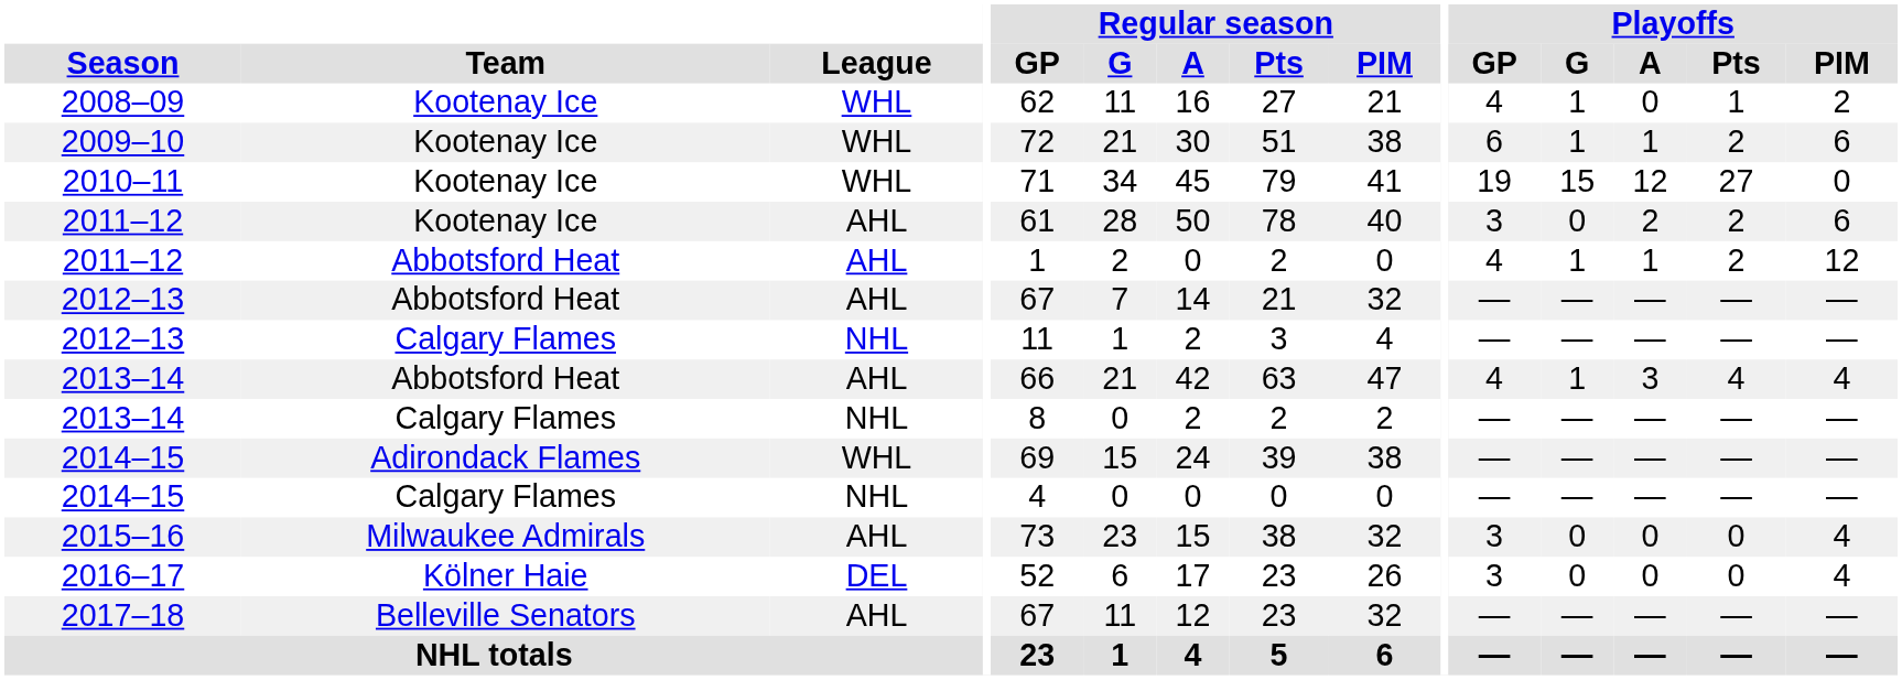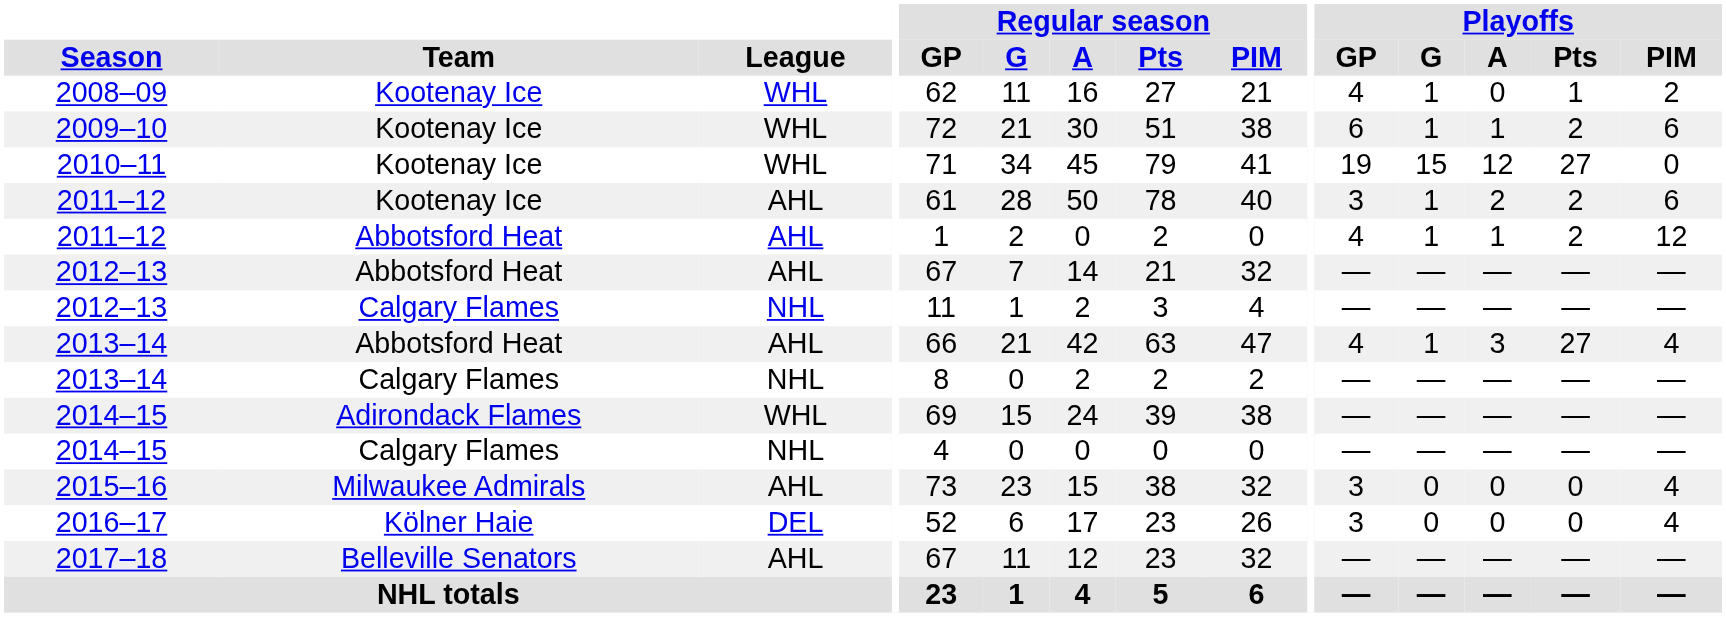 <table border="0" cellpadding="1" cellspacing="0" style="text-align:center; width:60em">
 <tr bgcolor="#e0e0e0">
 <th colspan="3" bgcolor="#ffffff"></th>
 <th rowspan="99" bgcolor="#ffffff"></th>
 <th colspan="5"><a href='#'>Regular season</a></th>
 <th rowspan="99" bgcolor="#ffffff"></th>
 <th colspan="5"><a href='#'>Playoffs</a></th>
 </tr>
 <tr bgcolor="#e0e0e0">
 <th><a href='#'>Season</a></th>
 <th>Team</th>
 <th>League</th>
 <th>GP</th>
 <th><a href='#'>G</a></th>
 <th><a href='#'>A</a></th>
 <th><a href='#'>Pts</a></th>
 <th><a href='#'>PIM</a></th>
 <th>GP</th>
 <th>G</th>
 <th>A</th>
 <th>Pts</th>
 <th>PIM</th>
 </tr>
 <tr>
 <td><a href='#'>2008–09</a></td>
 <td><a href='#'>Kootenay Ice</a></td>
 <td><a href='#'>WHL</a></td>
 <td>62</td>
 <td>11</td>
 <td>16</td>
 <td>27</td>
 <td>21</td>
 <td>4</td>
 <td>1</td>
 <td>0</td>
 <td>1</td>
 <td>2</td>
 </tr>
 <tr bgcolor="#f0f0f0">
 <td><a href='#'>2009–10</a></td>
 <td>Kootenay Ice</td>
 <td>WHL</td>
 <td>72</td>
 <td>21</td>
 <td>30</td>
 <td>51</td>
 <td>38</td>
 <td>6</td>
 <td>1</td>
 <td>1</td>
 <td>2</td>
 <td>6</td>
 </tr>
 <tr>
 <td><a href='#'>2010–11</a></td>
 <td>Kootenay Ice</td>
 <td>WHL</td>
 <td>71</td>
 <td>34</td>
 <td>45</td>
 <td>79</td>
 <td>41</td>
 <td>19</td>
 <td>15</td>
 <td>12</td>
 <td>27</td>
 <td>0</td>
 </tr>
 <tr bgcolor="#f0f0f0">
 <td><a href='#'>2011–12</a></td>
 <td>Kootenay Ice</td>
 <td>AHL</td>
 <td>61</td>
 <td>28</td>
 <td>50</td>
 <td>78</td>
 <td>40</td>
 <td>3</td>
-<td>0</td>
+<td>1</td>
 <td>2</td>
 <td>2</td>
 <td>6</td>
 </tr>
 <tr>
 <td><a href='#'>2011–12</a></td>
 <td><a href='#'>Abbotsford Heat</a></td>
 <td><a href='#'>AHL</a></td>
 <td>1</td>
 <td>2</td>
 <td>0</td>
 <td>2</td>
 <td>0</td>
 <td>4</td>
 <td>1</td>
 <td>1</td>
 <td>2</td>
 <td>12</td>
 </tr>
 <tr bgcolor="#f0f0f0">
 <td><a href='#'>2012–13</a></td>
 <td>Abbotsford Heat</td>
 <td>AHL</td>
 <td>67</td>
 <td>7</td>
 <td>14</td>
 <td>21</td>
 <td>32</td>
 <td>—</td>
 <td>—</td>
 <td>—</td>
 <td>—</td>
 <td>—</td>
 </tr>
 <tr>
 <td><a href='#'>2012–13</a></td>
 <td><a href='#'>Calgary Flames</a></td>
 <td><a href='#'>NHL</a></td>
 <td>11</td>
 <td>1</td>
 <td>2</td>
 <td>3</td>
 <td>4</td>
 <td>—</td>
 <td>—</td>
 <td>—</td>
 <td>—</td>
 <td>—</td>
 </tr>
 <tr bgcolor="#f0f0f0">
 <td><a href='#'>2013–14</a></td>
 <td>Abbotsford Heat</td>
 <td>AHL</td>
 <td>66</td>
 <td>21</td>
 <td>42</td>
 <td>63</td>
 <td>47</td>
 <td>4</td>
 <td>1</td>
 <td>3</td>
-<td>4</td>
+<td>27</td>
 <td>4</td>
 </tr>
 <tr>
 <td><a href='#'>2013–14</a></td>
 <td>Calgary Flames</td>
 <td>NHL</td>
 <td>8</td>
 <td>0</td>
 <td>2</td>
 <td>2</td>
 <td>2</td>
 <td>—</td>
 <td>—</td>
 <td>—</td>
 <td>—</td>
 <td>—</td>
 </tr>
 <tr bgcolor="#f0f0f0">
 <td><a href='#'>2014–15</a></td>
 <td><a href='#'>Adirondack Flames</a></td>
 <td>WHL</td>
 <td>69</td>
 <td>15</td>
 <td>24</td>
 <td>39</td>
 <td>38</td>
 <td>—</td>
 <td>—</td>
 <td>—</td>
 <td>—</td>
 <td>—</td>
 </tr>
 <tr>
 <td><a href='#'>2014–15</a></td>
 <td>Calgary Flames</td>
 <td>NHL</td>
 <td>4</td>
 <td>0</td>
 <td>0</td>
 <td>0</td>
 <td>0</td>
 <td>—</td>
 <td>—</td>
 <td>—</td>
 <td>—</td>
 <td>—</td>
 </tr>
 <tr bgcolor="#f0f0f0">
 <td><a href='#'>2015–16</a></td>
 <td><a href='#'>Milwaukee Admirals</a></td>
 <td>AHL</td>
 <td>73</td>
 <td>23</td>
 <td>15</td>
 <td>38</td>
 <td>32</td>
 <td>3</td>
 <td>0</td>
 <td>0</td>
 <td>0</td>
 <td>4</td>
 </tr>
 <tr>
 <td><a href='#'>2016–17</a></td>
 <td><a href='#'>Kölner Haie</a></td>
 <td><a href='#'>DEL</a></td>
 <td>52</td>
 <td>6</td>
 <td>17</td>
 <td>23</td>
 <td>26</td>
 <td>3</td>
 <td>0</td>
 <td>0</td>
 <td>0</td>
 <td>4</td>
 </tr>
 <tr bgcolor="#f0f0f0">
 <td><a href='#'>2017–18</a></td>
 <td><a href='#'>Belleville Senators</a></td>
 <td>AHL</td>
 <td>67</td>
 <td>11</td>
 <td>12</td>
 <td>23</td>
 <td>32</td>
 <td>—</td>
 <td>—</td>
 <td>—</td>
 <td>—</td>
 <td>—</td>
 </tr>
 <tr bgcolor="#e0e0e0">
 <th colspan="3">NHL totals</th>
 <th>23</th>
 <th>1</th>
 <th>4</th>
 <th>5</th>
 <th>6</th>
 <th>—</th>
 <th>—</th>
 <th>—</th>
 <th>—</th>
 <th>—</th>
 </tr>
 </table>
